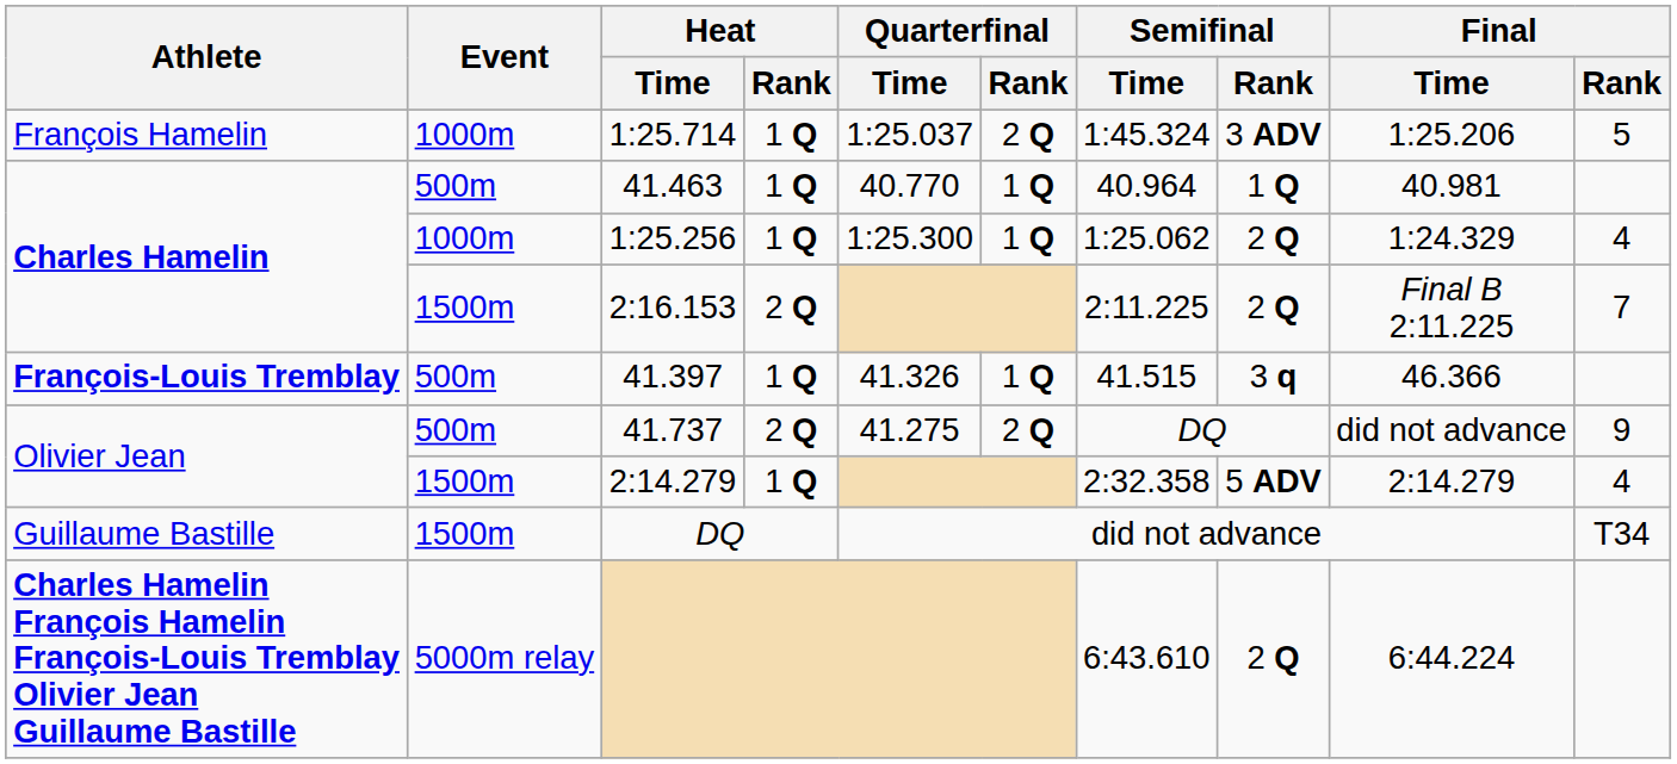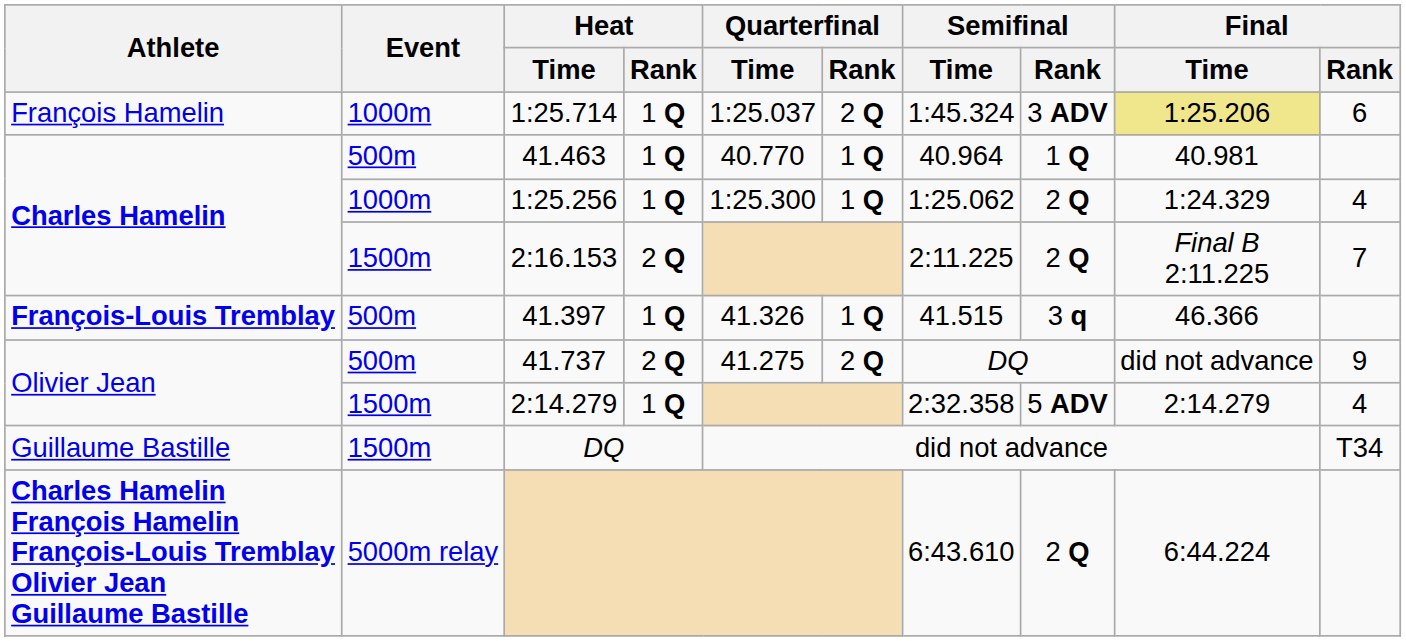 <table class="wikitable">
 <tr>
 <th rowspan="2">Athlete</th>
 <th rowspan="2">Event</th>
 <th colspan="2">Heat</th>
 <th colspan="2">Quarterfinal</th>
 <th colspan="2">Semifinal</th>
 <th colspan="2">Final</th>
 </tr>
 <tr>
 <th>Time</th>
 <th>Rank</th>
 <th>Time</th>
 <th>Rank</th>
 <th>Time</th>
 <th>Rank</th>
 <th>Time</th>
 <th>Rank</th>
 </tr>
 <tr>
 <td><a href='#'>François Hamelin</a></td>
 <td><a href='#'>1000m</a></td>
 <td align="center">1:25.714</td>
 <td align="center">1 <strong>Q</strong></td>
 <td align="center">1:25.037</td>
 <td align="center">2 <strong>Q</strong></td>
 <td align="center">1:45.324</td>
 <td align="center">3 <strong>ADV</strong></td>
-<td align="center">1:25.206</td>
-<td align="center">5</td>
+<td align="center" style="background: khaki;">1:25.206</td>
+<td align="center">6</td>
 </tr>
 <tr>
 <td rowspan=3><strong><a href='#'>Charles Hamelin</a></strong></td>
 <td><a href='#'>500m</a></td>
 <td align="center">41.463</td>
 <td align="center">1 <strong>Q</strong></td>
 <td align="center">40.770</td>
 <td align="center">1 <strong>Q</strong></td>
 <td align="center">40.964</td>
 <td align="center">1 <strong>Q</strong></td>
 <td align="center">40.981</td>
 <td align="center"></td>
 </tr>
 <tr>
 <td><a href='#'>1000m</a></td>
 <td align="center">1:25.256</td>
 <td align="center">1 <strong>Q</strong></td>
 <td align="center">1:25.300</td>
 <td align="center">1 <strong>Q</strong></td>
 <td align="center">1:25.062</td>
 <td align="center">2 <strong>Q</strong></td>
 <td align="center">1:24.329</td>
 <td align="center">4</td>
 </tr>
 <tr>
 <td><a href='#'>1500m</a></td>
 <td align="center">2:16.153</td>
 <td align="center">2 <strong>Q</strong></td>
 <td colspan=2 align="center" bgcolor="wheat"></td>
 <td align="center">2:11.225</td>
 <td align="center">2 <strong>Q</strong></td>
 <td align="center"><em>Final B</em> <br>2:11.225</td>
 <td align="center">7</td>
 </tr>
 <tr>
 <td><strong><a href='#'>François-Louis Tremblay</a></strong></td>
 <td><a href='#'>500m</a></td>
 <td align="center">41.397</td>
 <td align="center">1 <strong>Q</strong></td>
 <td align="center">41.326</td>
 <td align="center">1 <strong>Q</strong></td>
 <td align="center">41.515</td>
 <td align="center">3 <strong>q</strong></td>
 <td align="center">46.366</td>
 <td align="center"></td>
 </tr>
 <tr>
 <td rowspan=2><a href='#'>Olivier Jean</a></td>
 <td><a href='#'>500m</a></td>
 <td align="center">41.737</td>
 <td align="center">2 <strong>Q</strong></td>
 <td align="center">41.275</td>
 <td align="center">2 <strong>Q</strong></td>
 <td colspan=2 align="center"><em>DQ</em></td>
 <td align="center">did not advance</td>
 <td align="center">9</td>
 </tr>
 <tr>
 <td><a href='#'>1500m</a></td>
 <td align="center">2:14.279</td>
 <td align="center">1 <strong>Q</strong></td>
 <td colspan=2 align="center" bgcolor="wheat"></td>
 <td align="center">2:32.358</td>
 <td align="center">5 <strong>ADV</strong></td>
 <td align="center">2:14.279</td>
 <td align="center">4</td>
 </tr>
 <tr>
 <td><a href='#'>Guillaume Bastille</a></td>
 <td><a href='#'>1500m</a></td>
 <td colspan=2 align="center"><em>DQ</em></td>
 <td colspan=5 align="center">did not advance</td>
 <td align="center">T34</td>
 </tr>
 <tr>
 <td><strong><a href='#'>Charles Hamelin</a></strong><br><strong><a href='#'>François Hamelin</a></strong><br><strong><a href='#'>François-Louis Tremblay</a></strong><br><strong><a href='#'>Olivier Jean</a></strong><br><strong><a href='#'>Guillaume Bastille</a></strong></td>
 <td><a href='#'>5000m relay</a></td>
 <td colspan= 4 rowspan= 1 bgcolor="wheat"></td>
 <td align="center">6:43.610</td>
 <td align="center">2 <strong>Q</strong></td>
 <td align="center">6:44.224</td>
 <td align="center"></td>
 </tr>
 </table>
